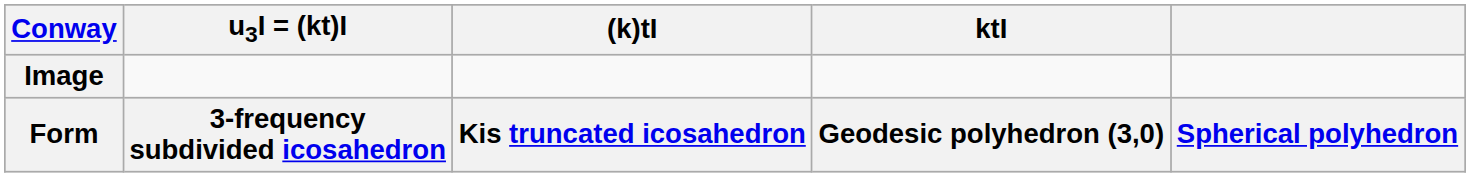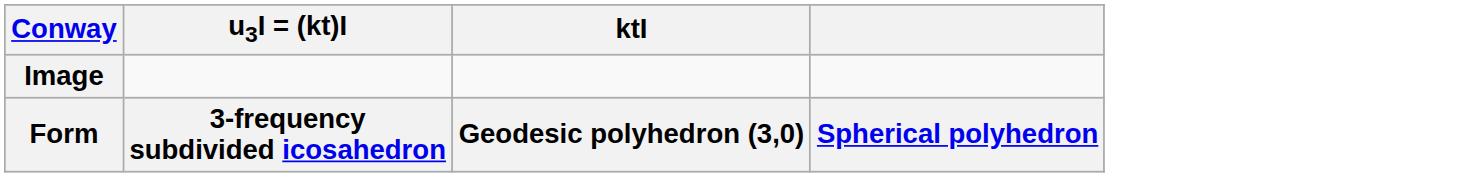 <table class=wikitable>
 <tr>
 <th><a href='#'>Conway</a></th>
 <th>u<sub>3</sub>I = (kt)I</th>
-<th>(k)tI</th>
 <th>ktI</th>
 <th></th>
 </tr>
 <tr align=center>
 <th>Image</th>
 <td></td>
 <td></td>
 <td></td>
-<td></td>
 </tr>
 <tr>
 <th>Form</th>
 <th>3-frequency<br>subdivided <a href='#'>icosahedron</a></th>
-<th>Kis <a href='#'>truncated icosahedron</a></th>
 <th>Geodesic polyhedron (3,0)</th>
 <th><a href='#'>Spherical polyhedron</a></th>
 </tr>
 </table>
